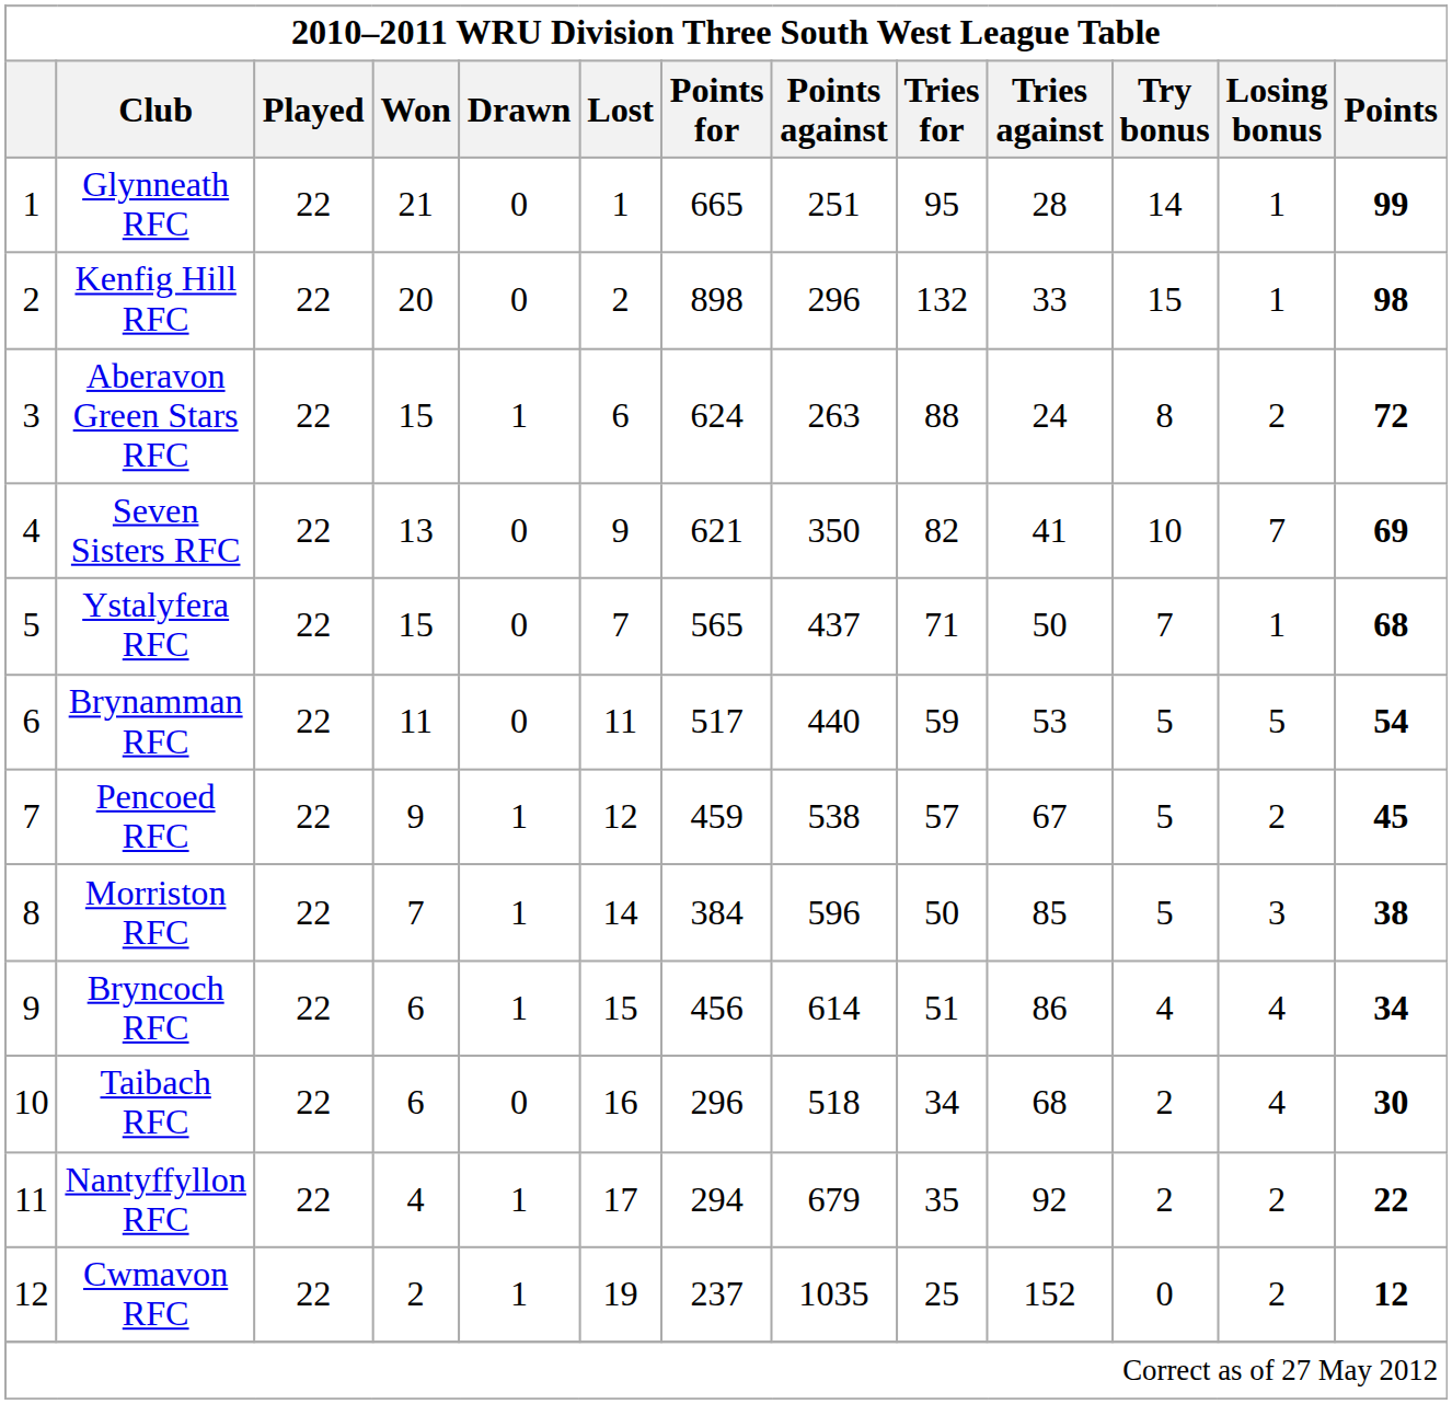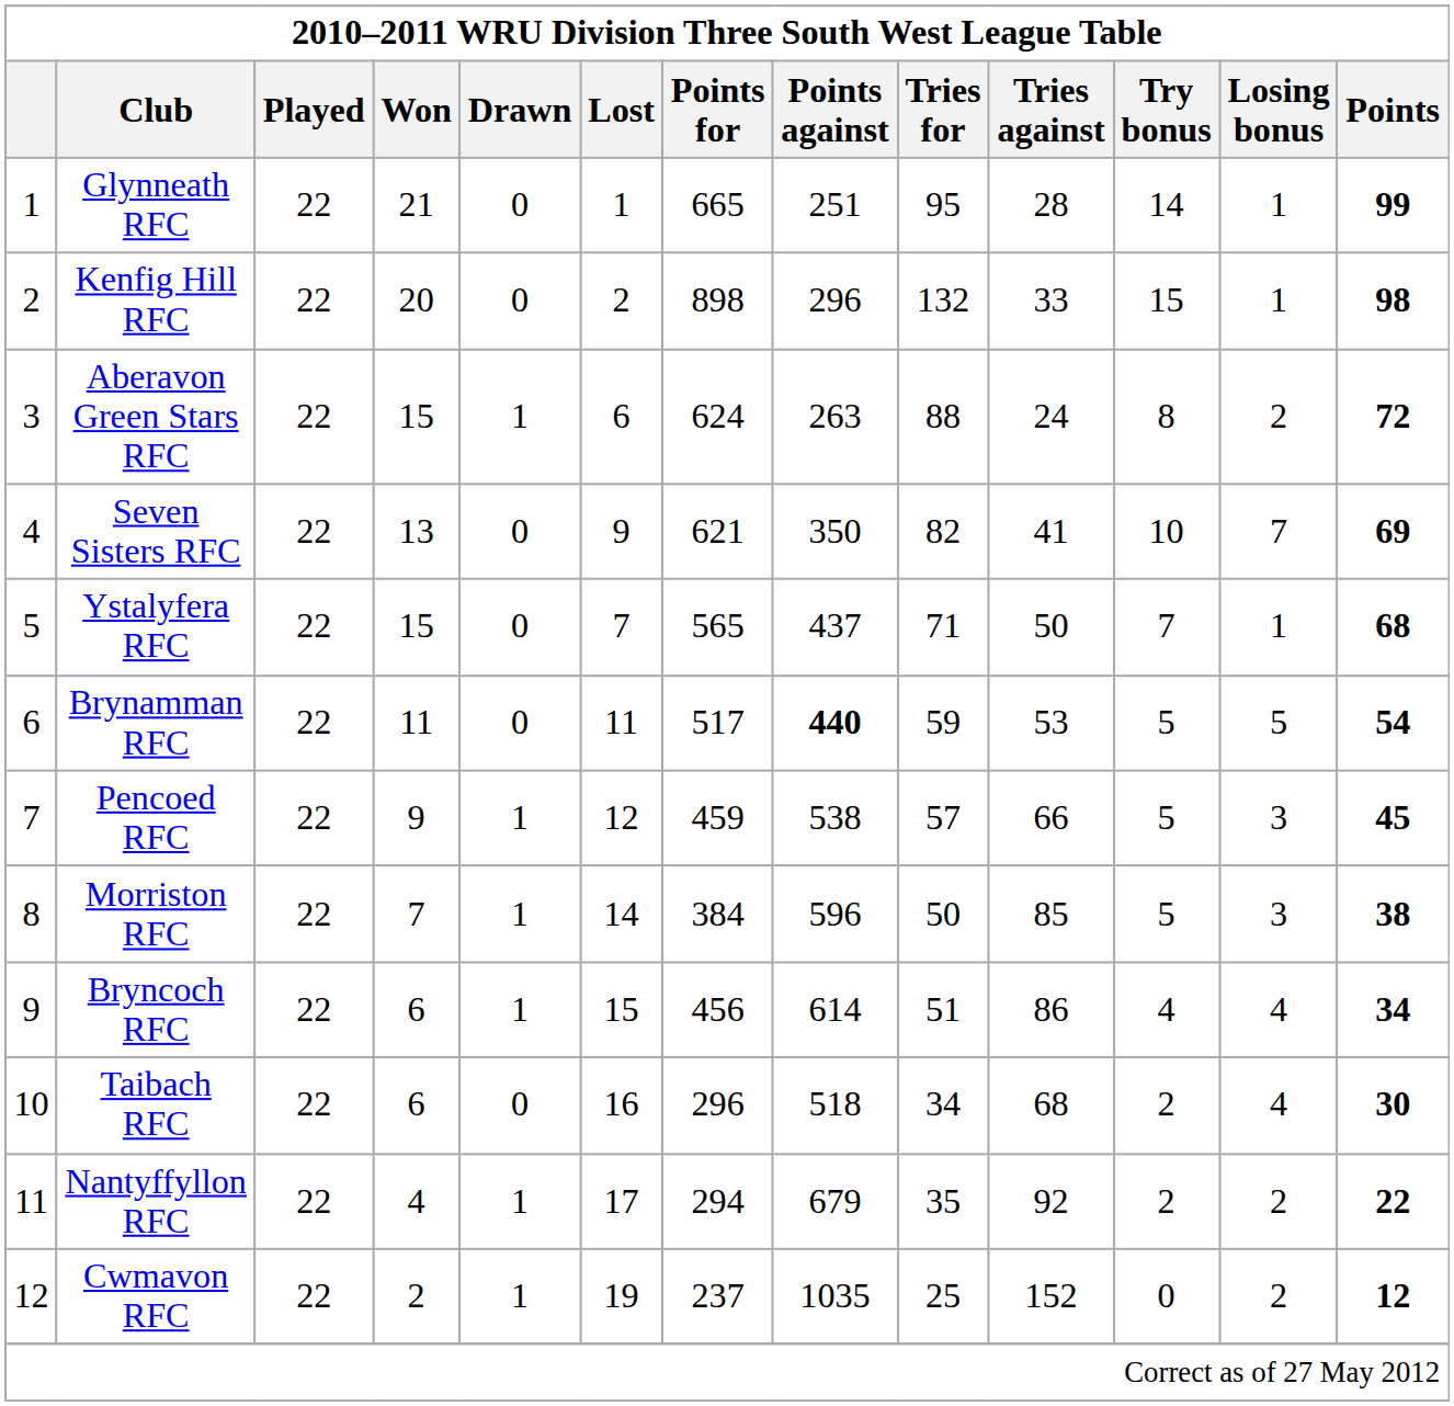 <table class="wikitable" style="float:left; margin-right:15px; text-align: center;">
 <tr>
 <td colspan="13" bgcolor="#FFFFFF" cellpadding="0" cellspacing="0"><strong>2010–2011 WRU Division Three South West League Table</strong></td>
 </tr>
 <tr>
 <th bgcolor="#efefef" width="40"></th>
 <th bgcolor="#efefef" width="200">Club</th>
 <th bgcolor="#efefef" width="20">Played</th>
 <th bgcolor="#efefef" width="20">Won</th>
 <th bgcolor="#efefef" width="20">Drawn</th>
 <th bgcolor="#efefef" width="20">Lost</th>
 <th bgcolor="#efefef" width="20">Points for</th>
 <th bgcolor="#efefef" width="20">Points against</th>
 <th bgcolor="#efefef" width="20">Tries for</th>
 <th bgcolor="#efefef" width="20">Tries against</th>
 <th bgcolor="#efefef" width="20">Try bonus</th>
 <th bgcolor="#efefef" width="20">Losing bonus</th>
 <th bgcolor="#efefef" width="20">Points</th>
 </tr>
 <tr bgcolor=#ffffff align=center>
 <td>1</td>
 <td><a href='#'>Glynneath RFC</a></td>
 <td>22</td>
 <td>21</td>
 <td>0</td>
 <td>1</td>
 <td>665</td>
 <td>251</td>
 <td>95</td>
 <td>28</td>
 <td>14</td>
 <td>1</td>
 <td><strong>99</strong></td>
 </tr>
 <tr bgcolor=#ffffff align=center>
 <td>2</td>
 <td><a href='#'>Kenfig Hill RFC</a></td>
 <td>22</td>
 <td>20</td>
 <td>0</td>
 <td>2</td>
 <td>898</td>
 <td>296</td>
 <td>132</td>
 <td>33</td>
 <td>15</td>
 <td>1</td>
 <td><strong>98</strong></td>
 </tr>
 <tr bgcolor=#ffffff align=center>
 <td>3</td>
 <td><a href='#'>Aberavon Green Stars RFC</a></td>
 <td>22</td>
 <td>15</td>
 <td>1</td>
 <td>6</td>
 <td>624</td>
 <td>263</td>
 <td>88</td>
 <td>24</td>
 <td>8</td>
 <td>2</td>
 <td><strong>72</strong></td>
 </tr>
 <tr bgcolor=#ffffff align=center>
 <td>4</td>
 <td><a href='#'>Seven Sisters RFC</a></td>
 <td>22</td>
 <td>13</td>
 <td>0</td>
 <td>9</td>
 <td>621</td>
 <td>350</td>
 <td>82</td>
 <td>41</td>
 <td>10</td>
 <td>7</td>
 <td><strong>69</strong></td>
 </tr>
 <tr bgcolor=#ffffff align=center>
 <td>5</td>
 <td><a href='#'>Ystalyfera RFC</a></td>
 <td>22</td>
 <td>15</td>
 <td>0</td>
 <td>7</td>
 <td>565</td>
 <td>437</td>
 <td>71</td>
 <td>50</td>
 <td>7</td>
 <td>1</td>
 <td><strong>68</strong></td>
 </tr>
 <tr bgcolor=#ffffff align=center>
 <td>6</td>
 <td><a href='#'>Brynamman RFC</a></td>
 <td>22</td>
 <td>11</td>
 <td>0</td>
 <td>11</td>
 <td>517</td>
-<td>440</td>
+<td><strong>440</strong></td>
 <td>59</td>
 <td>53</td>
 <td>5</td>
 <td>5</td>
 <td><strong>54</strong></td>
 </tr>
 <tr bgcolor=#ffffff align=center>
 <td>7</td>
 <td><a href='#'>Pencoed RFC</a></td>
 <td>22</td>
 <td>9</td>
 <td>1</td>
 <td>12</td>
 <td>459</td>
 <td>538</td>
 <td>57</td>
-<td>67</td>
+<td>66</td>
 <td>5</td>
-<td>2</td>
+<td>3</td>
 <td><strong>45</strong></td>
 </tr>
 <tr bgcolor=#ffffff align=center>
 <td>8</td>
 <td><a href='#'>Morriston RFC</a></td>
 <td>22</td>
 <td>7</td>
 <td>1</td>
 <td>14</td>
 <td>384</td>
 <td>596</td>
 <td>50</td>
 <td>85</td>
 <td>5</td>
 <td>3</td>
 <td><strong>38</strong></td>
 </tr>
 <tr bgcolor=#ffffff align=center>
 <td>9</td>
 <td><a href='#'>Bryncoch RFC</a></td>
 <td>22</td>
 <td>6</td>
 <td>1</td>
 <td>15</td>
 <td>456</td>
 <td>614</td>
 <td>51</td>
 <td>86</td>
 <td>4</td>
 <td>4</td>
 <td><strong>34</strong></td>
 </tr>
 <tr bgcolor=#ffffff align=center>
 <td>10</td>
 <td><a href='#'>Taibach RFC</a></td>
 <td>22</td>
 <td>6</td>
 <td>0</td>
 <td>16</td>
 <td>296</td>
 <td>518</td>
 <td>34</td>
 <td>68</td>
 <td>2</td>
 <td>4</td>
 <td><strong>30</strong></td>
 </tr>
 <tr bgcolor=#ffffff align=center>
 <td>11</td>
 <td><a href='#'>Nantyffyllon RFC</a></td>
 <td>22</td>
 <td>4</td>
 <td>1</td>
 <td>17</td>
 <td>294</td>
 <td>679</td>
 <td>35</td>
 <td>92</td>
 <td>2</td>
 <td>2</td>
 <td><strong>22</strong></td>
 </tr>
 <tr bgcolor=#ffffff align=center>
 <td>12</td>
 <td><a href='#'>Cwmavon RFC</a></td>
 <td>22</td>
 <td>2</td>
 <td>1</td>
 <td>19</td>
 <td>237</td>
 <td>1035</td>
 <td>25</td>
 <td>152</td>
 <td>0</td>
 <td>2</td>
 <td><strong>12</strong></td>
 </tr>
 <tr bgcolor=#ffffff align=center>
 </tr>
 <tr>
 <td colspan="13" align="right" bgcolor="#FFFFFF" cellpadding="0" cellspacing="0"><small>Correct as of 27 May 2012</small></td>
 </tr>
 <tr>
 </tr>
 </table>
